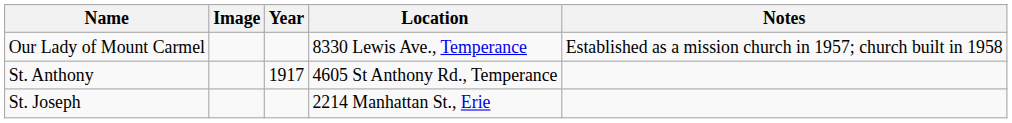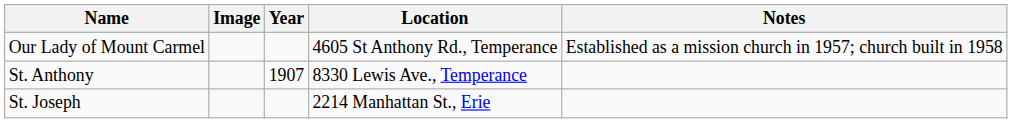 <table class="wikitable sortable">
 <tr>
 <th>Name</th>
 <th class="unsortable">Image</th>
 <th>Year</th>
 <th class="unsortable">Location</th>
 <th class="unsortable">Notes</th>
 </tr>
 <tr>
 <td>Our Lady of Mount Carmel</td>
 <td></td>
 <td></td>
-<td>8330 Lewis Ave., <a href='#'>Temperance</a></td>
+<td>4605 St Anthony Rd., Temperance</td>
 <td>Established as a mission church in 1957; church built in 1958</td>
 </tr>
 <tr>
 <td>St. Anthony</td>
 <td></td>
-<td>1917</td>
-<td>4605 St Anthony Rd., Temperance</td>
+<td>1907</td>
+<td>8330 Lewis Ave., <a href='#'>Temperance</a></td>
 <td></td>
 </tr>
 <tr>
 <td>St. Joseph</td>
 <td></td>
 <td></td>
 <td>2214 Manhattan St., <a href='#'>Erie</a></td>
 <td></td>
 </tr>
 </table>
